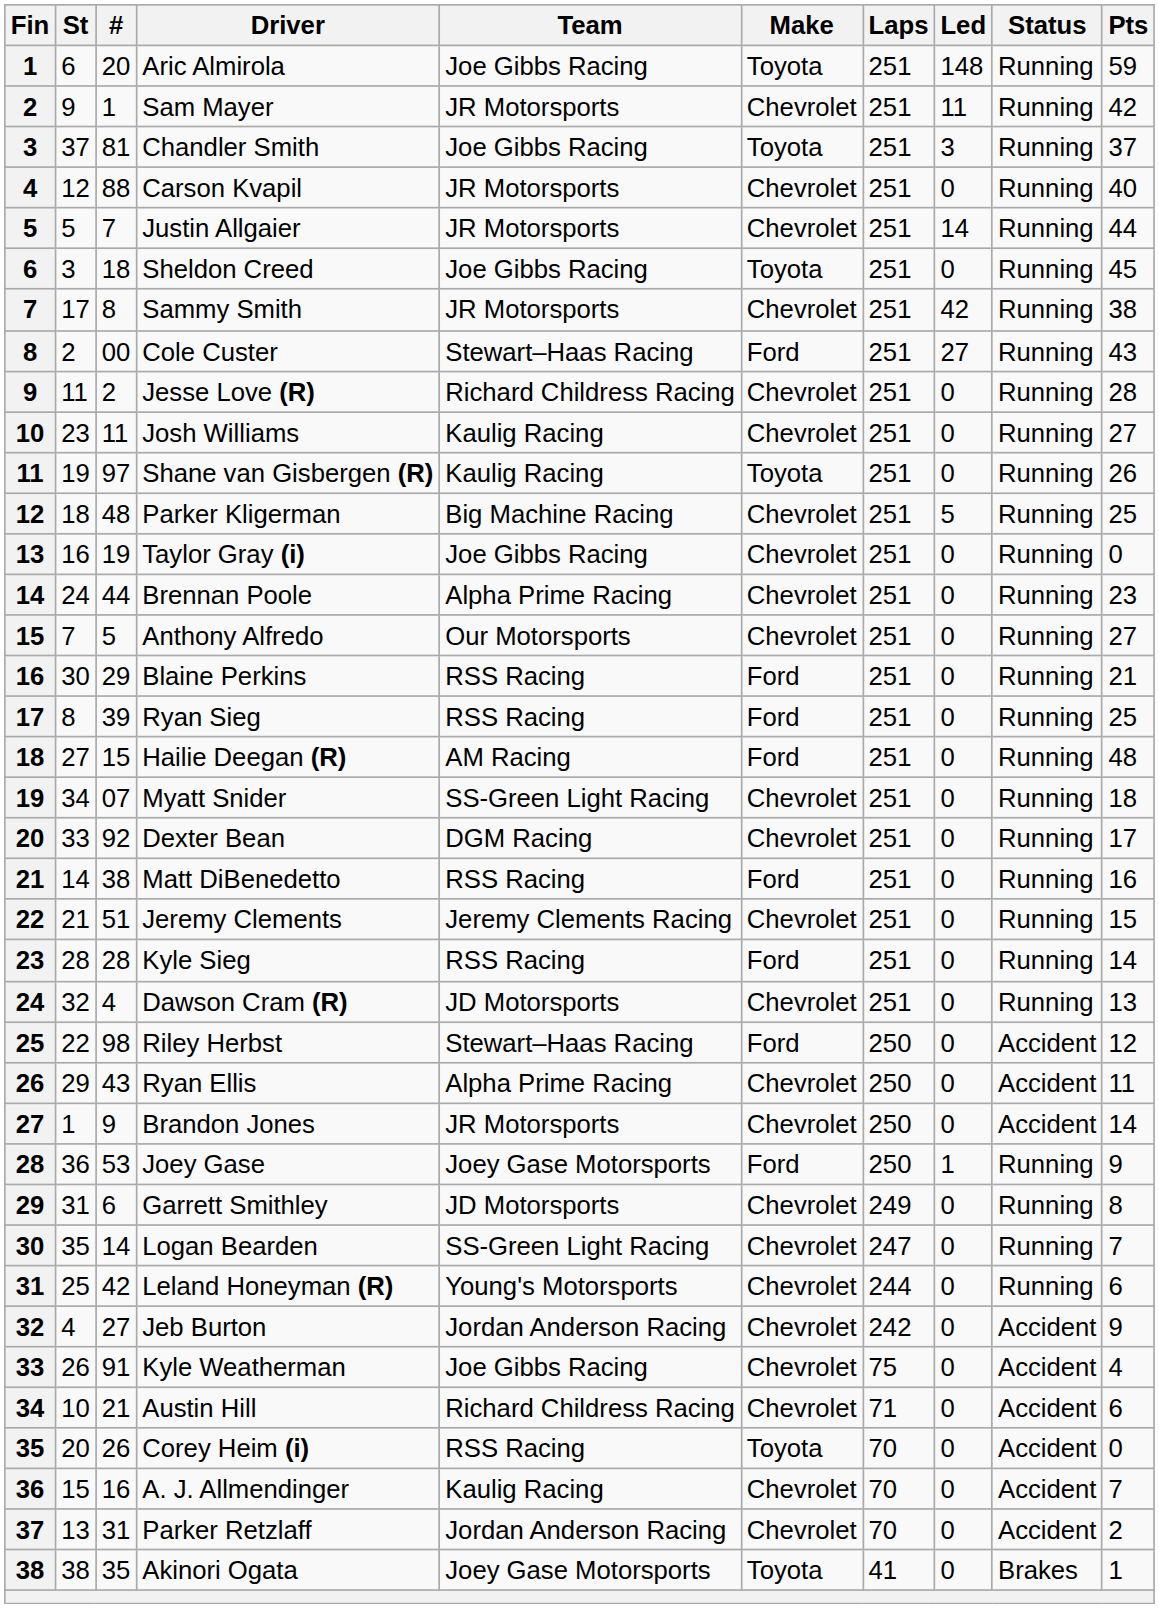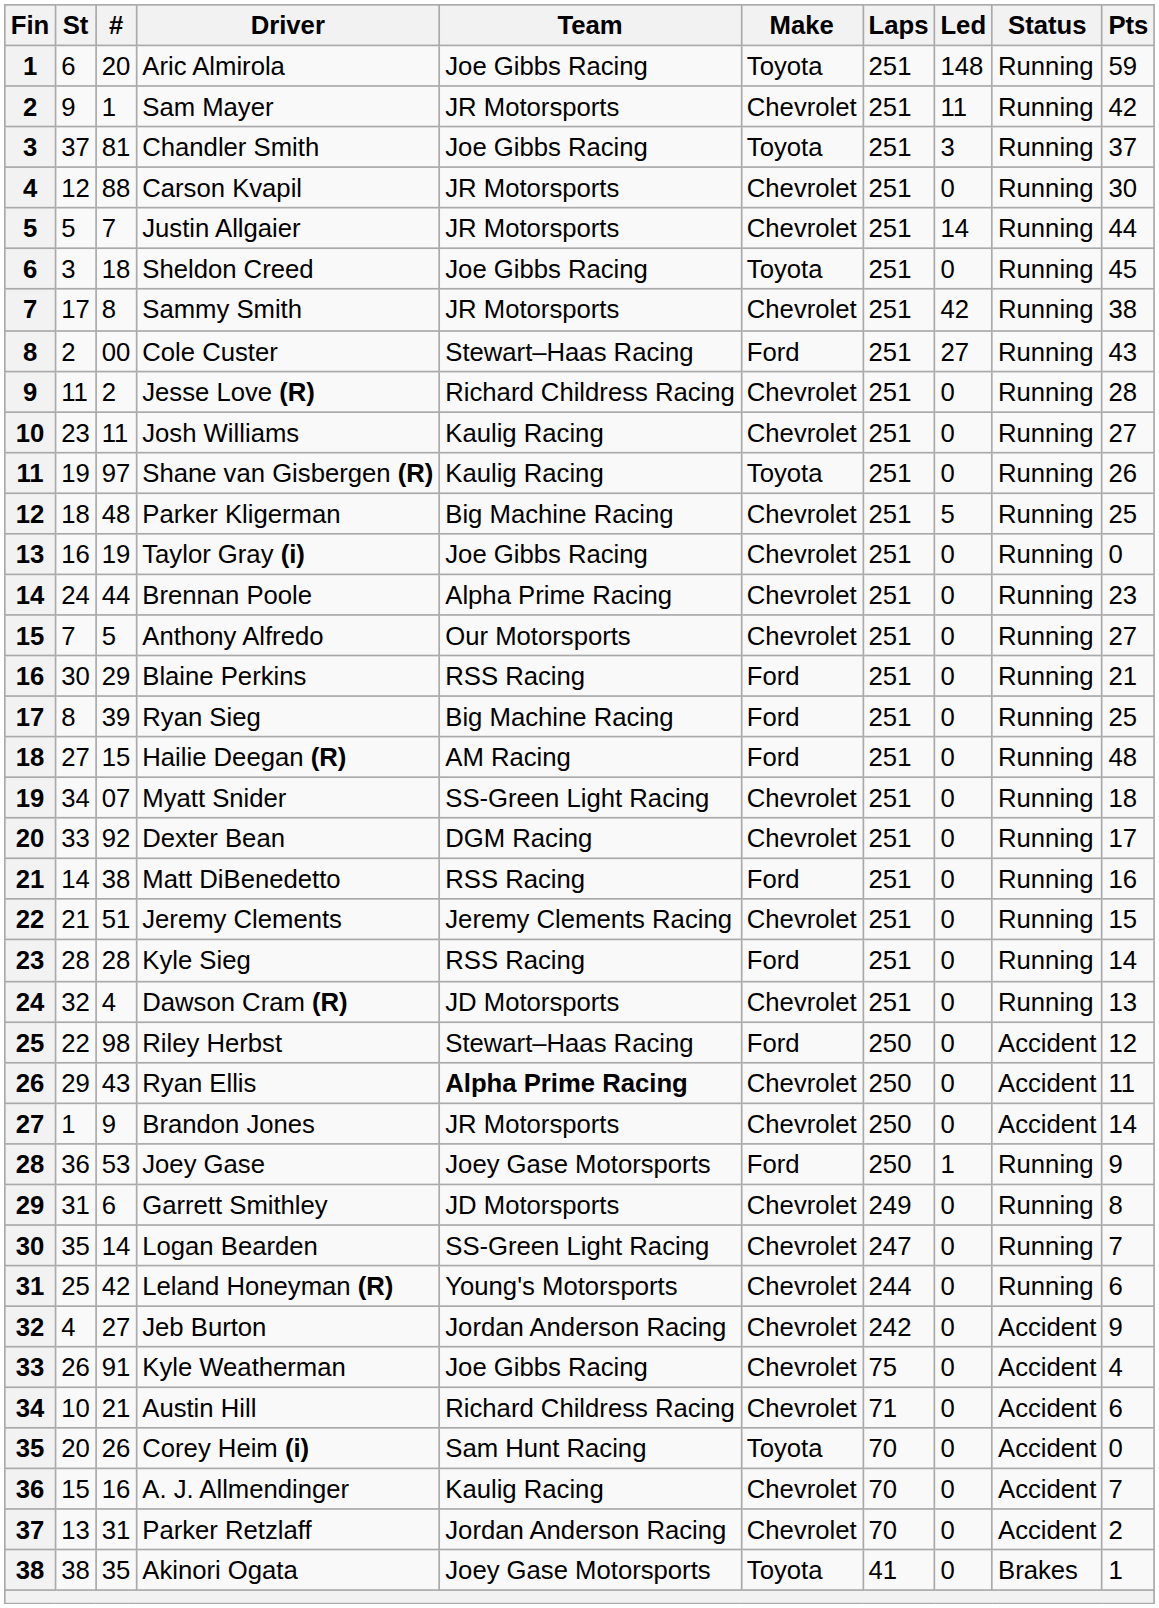 <table class="wikitable" style="font-size:95%">
 <tr>
 <th>Fin</th>
 <th>St</th>
 <th>#</th>
 <th>Driver</th>
 <th>Team</th>
 <th>Make</th>
 <th>Laps</th>
 <th>Led</th>
 <th>Status</th>
 <th>Pts</th>
 </tr>
 <tr>
 <th>1</th>
 <td>6</td>
 <td>20</td>
 <td>Aric Almirola</td>
 <td>Joe Gibbs Racing</td>
 <td>Toyota</td>
 <td>251</td>
 <td>148</td>
 <td>Running</td>
 <td>59</td>
 </tr>
 <tr>
 <th>2</th>
 <td>9</td>
 <td>1</td>
 <td>Sam Mayer</td>
 <td>JR Motorsports</td>
 <td>Chevrolet</td>
 <td>251</td>
 <td>11</td>
 <td>Running</td>
 <td>42</td>
 </tr>
 <tr>
 <th>3</th>
 <td>37</td>
 <td>81</td>
 <td>Chandler Smith</td>
 <td>Joe Gibbs Racing</td>
 <td>Toyota</td>
 <td>251</td>
 <td>3</td>
 <td>Running</td>
 <td>37</td>
 </tr>
 <tr>
 <th>4</th>
 <td>12</td>
 <td>88</td>
 <td>Carson Kvapil</td>
 <td>JR Motorsports</td>
 <td>Chevrolet</td>
 <td>251</td>
 <td>0</td>
 <td>Running</td>
-<td>40</td>
+<td>30</td>
 </tr>
 <tr>
 <th>5</th>
 <td>5</td>
 <td>7</td>
 <td>Justin Allgaier</td>
 <td>JR Motorsports</td>
 <td>Chevrolet</td>
 <td>251</td>
 <td>14</td>
 <td>Running</td>
 <td>44</td>
 </tr>
 <tr>
 <th>6</th>
 <td>3</td>
 <td>18</td>
 <td>Sheldon Creed</td>
 <td>Joe Gibbs Racing</td>
 <td>Toyota</td>
 <td>251</td>
 <td>0</td>
 <td>Running</td>
 <td>45</td>
 </tr>
 <tr>
 <th>7</th>
 <td>17</td>
 <td>8</td>
 <td>Sammy Smith</td>
 <td>JR Motorsports</td>
 <td>Chevrolet</td>
 <td>251</td>
 <td>42</td>
 <td>Running</td>
 <td>38</td>
 </tr>
 <tr>
 <th>8</th>
 <td>2</td>
 <td>00</td>
 <td>Cole Custer</td>
 <td>Stewart–Haas Racing</td>
 <td>Ford</td>
 <td>251</td>
 <td>27</td>
 <td>Running</td>
 <td>43</td>
 </tr>
 <tr>
 <th>9</th>
 <td>11</td>
 <td>2</td>
 <td>Jesse Love <strong>(R)</strong></td>
 <td>Richard Childress Racing</td>
 <td>Chevrolet</td>
 <td>251</td>
 <td>0</td>
 <td>Running</td>
 <td>28</td>
 </tr>
 <tr>
 <th>10</th>
 <td>23</td>
 <td>11</td>
 <td>Josh Williams</td>
 <td>Kaulig Racing</td>
 <td>Chevrolet</td>
 <td>251</td>
 <td>0</td>
 <td>Running</td>
 <td>27</td>
 </tr>
 <tr>
 <th>11</th>
 <td>19</td>
 <td>97</td>
 <td>Shane van Gisbergen <strong>(R)</strong></td>
 <td>Kaulig Racing</td>
 <td>Toyota</td>
 <td>251</td>
 <td>0</td>
 <td>Running</td>
 <td>26</td>
 </tr>
 <tr>
 <th>12</th>
 <td>18</td>
 <td>48</td>
 <td>Parker Kligerman</td>
 <td>Big Machine Racing</td>
 <td>Chevrolet</td>
 <td>251</td>
 <td>5</td>
 <td>Running</td>
 <td>25</td>
 </tr>
 <tr>
 <th>13</th>
 <td>16</td>
 <td>19</td>
 <td>Taylor Gray <strong>(i)</strong></td>
 <td>Joe Gibbs Racing</td>
 <td>Chevrolet</td>
 <td>251</td>
 <td>0</td>
 <td>Running</td>
 <td>0</td>
 </tr>
 <tr>
 <th>14</th>
 <td>24</td>
 <td>44</td>
 <td>Brennan Poole</td>
 <td>Alpha Prime Racing</td>
 <td>Chevrolet</td>
 <td>251</td>
 <td>0</td>
 <td>Running</td>
 <td>23</td>
 </tr>
 <tr>
 <th>15</th>
 <td>7</td>
 <td>5</td>
 <td>Anthony Alfredo</td>
 <td>Our Motorsports</td>
 <td>Chevrolet</td>
 <td>251</td>
 <td>0</td>
 <td>Running</td>
 <td>27</td>
 </tr>
 <tr>
 <th>16</th>
 <td>30</td>
 <td>29</td>
 <td>Blaine Perkins</td>
 <td>RSS Racing</td>
 <td>Ford</td>
 <td>251</td>
 <td>0</td>
 <td>Running</td>
 <td>21</td>
 </tr>
 <tr>
 <th>17</th>
 <td>8</td>
 <td>39</td>
 <td>Ryan Sieg</td>
-<td>RSS Racing</td>
+<td>Big Machine Racing</td>
 <td>Ford</td>
 <td>251</td>
 <td>0</td>
 <td>Running</td>
 <td>25</td>
 </tr>
 <tr>
 <th>18</th>
 <td>27</td>
 <td>15</td>
 <td>Hailie Deegan <strong>(R)</strong></td>
 <td>AM Racing</td>
 <td>Ford</td>
 <td>251</td>
 <td>0</td>
 <td>Running</td>
 <td>48</td>
 </tr>
 <tr>
 <th>19</th>
 <td>34</td>
 <td>07</td>
 <td>Myatt Snider</td>
 <td>SS-Green Light Racing</td>
 <td>Chevrolet</td>
 <td>251</td>
 <td>0</td>
 <td>Running</td>
 <td>18</td>
 </tr>
 <tr>
 <th>20</th>
 <td>33</td>
 <td>92</td>
 <td>Dexter Bean</td>
 <td>DGM Racing</td>
 <td>Chevrolet</td>
 <td>251</td>
 <td>0</td>
 <td>Running</td>
 <td>17</td>
 </tr>
 <tr>
 <th>21</th>
 <td>14</td>
 <td>38</td>
 <td>Matt DiBenedetto</td>
 <td>RSS Racing</td>
 <td>Ford</td>
 <td>251</td>
 <td>0</td>
 <td>Running</td>
 <td>16</td>
 </tr>
 <tr>
 <th>22</th>
 <td>21</td>
 <td>51</td>
 <td>Jeremy Clements</td>
 <td>Jeremy Clements Racing</td>
 <td>Chevrolet</td>
 <td>251</td>
 <td>0</td>
 <td>Running</td>
 <td>15</td>
 </tr>
 <tr>
 <th>23</th>
 <td>28</td>
 <td>28</td>
 <td>Kyle Sieg</td>
 <td>RSS Racing</td>
 <td>Ford</td>
 <td>251</td>
 <td>0</td>
 <td>Running</td>
 <td>14</td>
 </tr>
 <tr>
 <th>24</th>
 <td>32</td>
 <td>4</td>
 <td>Dawson Cram <strong>(R)</strong></td>
 <td>JD Motorsports</td>
 <td>Chevrolet</td>
 <td>251</td>
 <td>0</td>
 <td>Running</td>
 <td>13</td>
 </tr>
 <tr>
 <th>25</th>
 <td>22</td>
 <td>98</td>
 <td>Riley Herbst</td>
 <td>Stewart–Haas Racing</td>
 <td>Ford</td>
 <td>250</td>
 <td>0</td>
 <td>Accident</td>
 <td>12</td>
 </tr>
 <tr>
 <th>26</th>
 <td>29</td>
 <td>43</td>
 <td>Ryan Ellis</td>
-<td>Alpha Prime Racing</td>
+<td><strong>Alpha Prime Racing</strong></td>
 <td>Chevrolet</td>
 <td>250</td>
 <td>0</td>
 <td>Accident</td>
 <td>11</td>
 </tr>
 <tr>
 <th>27</th>
 <td>1</td>
 <td>9</td>
 <td>Brandon Jones</td>
 <td>JR Motorsports</td>
 <td>Chevrolet</td>
 <td>250</td>
 <td>0</td>
 <td>Accident</td>
 <td>14</td>
 </tr>
 <tr>
 <th>28</th>
 <td>36</td>
 <td>53</td>
 <td>Joey Gase</td>
 <td>Joey Gase Motorsports</td>
 <td>Ford</td>
 <td>250</td>
 <td>1</td>
 <td>Running</td>
 <td>9</td>
 </tr>
 <tr>
 <th>29</th>
 <td>31</td>
 <td>6</td>
 <td>Garrett Smithley</td>
 <td>JD Motorsports</td>
 <td>Chevrolet</td>
 <td>249</td>
 <td>0</td>
 <td>Running</td>
 <td>8</td>
 </tr>
 <tr>
 <th>30</th>
 <td>35</td>
 <td>14</td>
 <td>Logan Bearden</td>
 <td>SS-Green Light Racing</td>
 <td>Chevrolet</td>
 <td>247</td>
 <td>0</td>
 <td>Running</td>
 <td>7</td>
 </tr>
 <tr>
 <th>31</th>
 <td>25</td>
 <td>42</td>
 <td>Leland Honeyman <strong>(R)</strong></td>
 <td>Young's Motorsports</td>
 <td>Chevrolet</td>
 <td>244</td>
 <td>0</td>
 <td>Running</td>
 <td>6</td>
 </tr>
 <tr>
 <th>32</th>
 <td>4</td>
 <td>27</td>
 <td>Jeb Burton</td>
 <td>Jordan Anderson Racing</td>
 <td>Chevrolet</td>
 <td>242</td>
 <td>0</td>
 <td>Accident</td>
 <td>9</td>
 </tr>
 <tr>
 <th>33</th>
 <td>26</td>
 <td>91</td>
 <td>Kyle Weatherman</td>
 <td>Joe Gibbs Racing</td>
 <td>Chevrolet</td>
 <td>75</td>
 <td>0</td>
 <td>Accident</td>
 <td>4</td>
 </tr>
 <tr>
 <th>34</th>
 <td>10</td>
 <td>21</td>
 <td>Austin Hill</td>
 <td>Richard Childress Racing</td>
 <td>Chevrolet</td>
 <td>71</td>
 <td>0</td>
 <td>Accident</td>
 <td>6</td>
 </tr>
 <tr>
 <th>35</th>
 <td>20</td>
 <td>26</td>
 <td>Corey Heim <strong>(i)</strong></td>
-<td>RSS Racing</td>
+<td>Sam Hunt Racing</td>
 <td>Toyota</td>
 <td>70</td>
 <td>0</td>
 <td>Accident</td>
 <td>0</td>
 </tr>
 <tr>
 <th>36</th>
 <td>15</td>
 <td>16</td>
 <td>A. J. Allmendinger</td>
 <td>Kaulig Racing</td>
 <td>Chevrolet</td>
 <td>70</td>
 <td>0</td>
 <td>Accident</td>
 <td>7</td>
 </tr>
 <tr>
 <th>37</th>
 <td>13</td>
 <td>31</td>
 <td>Parker Retzlaff</td>
 <td>Jordan Anderson Racing</td>
 <td>Chevrolet</td>
 <td>70</td>
 <td>0</td>
 <td>Accident</td>
 <td>2</td>
 </tr>
 <tr>
 <th>38</th>
 <td>38</td>
 <td>35</td>
 <td>Akinori Ogata</td>
 <td>Joey Gase Motorsports</td>
 <td>Toyota</td>
 <td>41</td>
 <td>0</td>
 <td>Brakes</td>
 <td>1</td>
 </tr>
 <tr>
 <th colspan="10"></th>
 </tr>
 </table>
